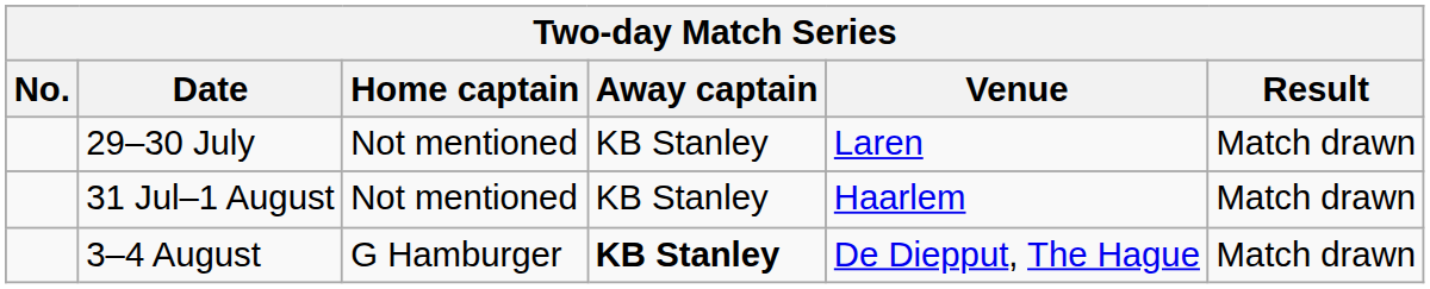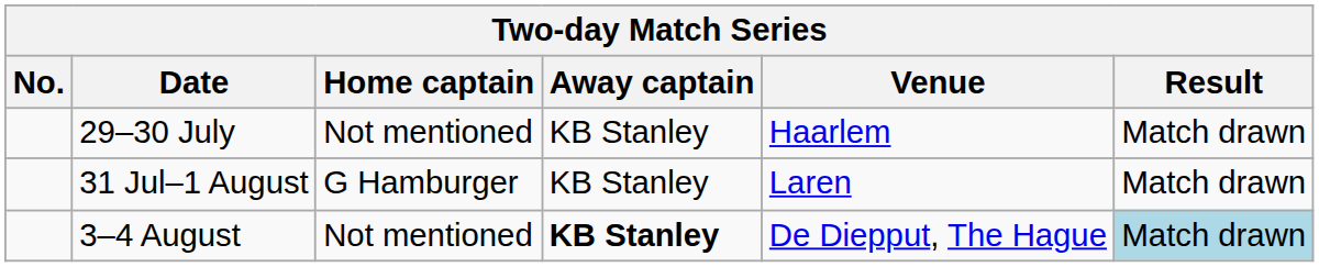 <table class="wikitable">
 <tr>
 <th colspan="9">Two-day Match Series</th>
 </tr>
 <tr>
 <th>No.</th>
 <th>Date</th>
 <th>Home captain</th>
 <th>Away captain</th>
 <th>Venue</th>
 <th>Result</th>
 </tr>
 <tr>
 <td></td>
 <td>29–30 July</td>
 <td>Not mentioned</td>
 <td>KB Stanley</td>
+<td><a href='#'>Haarlem</a></td>
+<td>Match drawn</td>
+</tr>
+<tr>
+<td></td>
+<td>31 Jul–1 August</td>
+<td>G Hamburger</td>
+<td>KB Stanley</td>
 <td><a href='#'>Laren</a></td>
 <td>Match drawn</td>
 </tr>
 <tr>
 <td></td>
-<td>31 Jul–1 August</td>
+<td>3–4 August</td>
 <td>Not mentioned</td>
-<td>KB Stanley</td>
-<td><a href='#'>Haarlem</a></td>
-<td>Match drawn</td>
-</tr>
-<tr>
-<td></td>
-<td>3–4 August</td>
-<td>G Hamburger</td>
 <td><strong>KB Stanley</strong></td>
 <td><a href='#'>De Diepput</a>, <a href='#'>The Hague</a></td>
-<td>Match drawn</td>
+<td style="background: lightblue;">Match drawn</td>
 </tr>
 </table>
